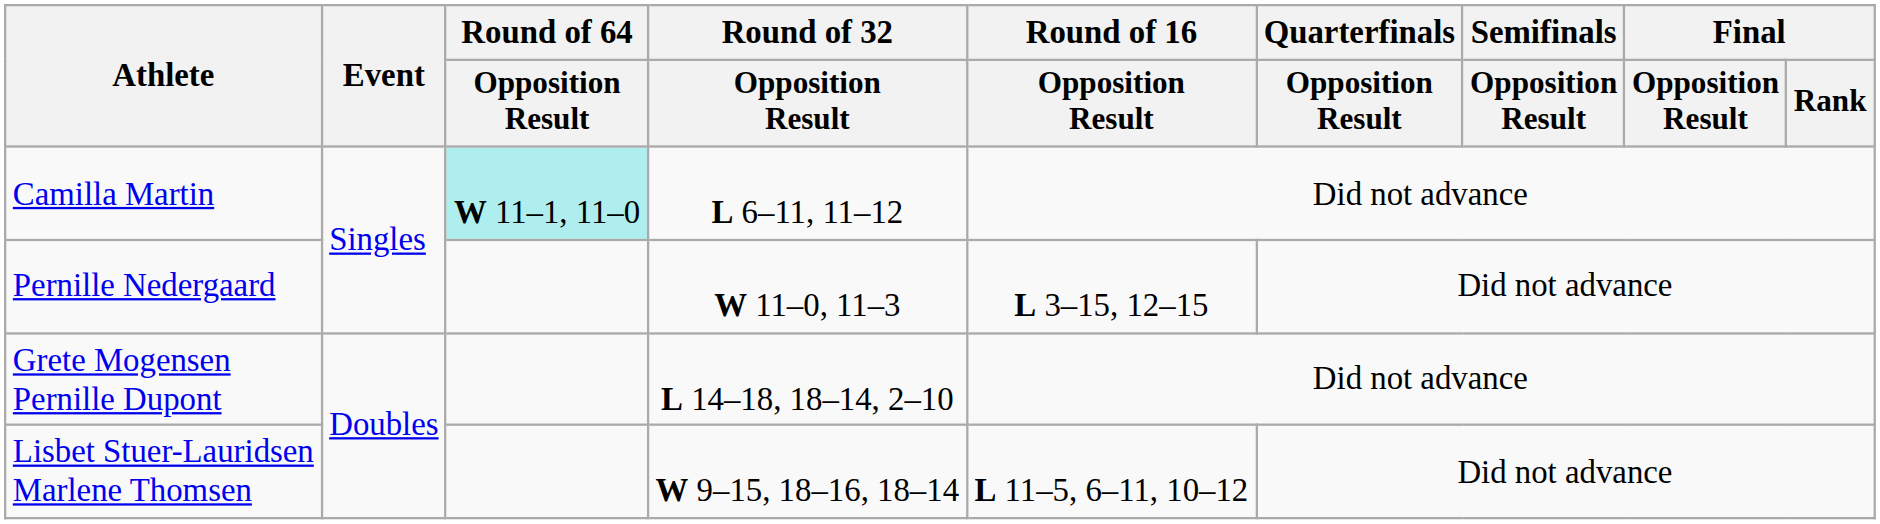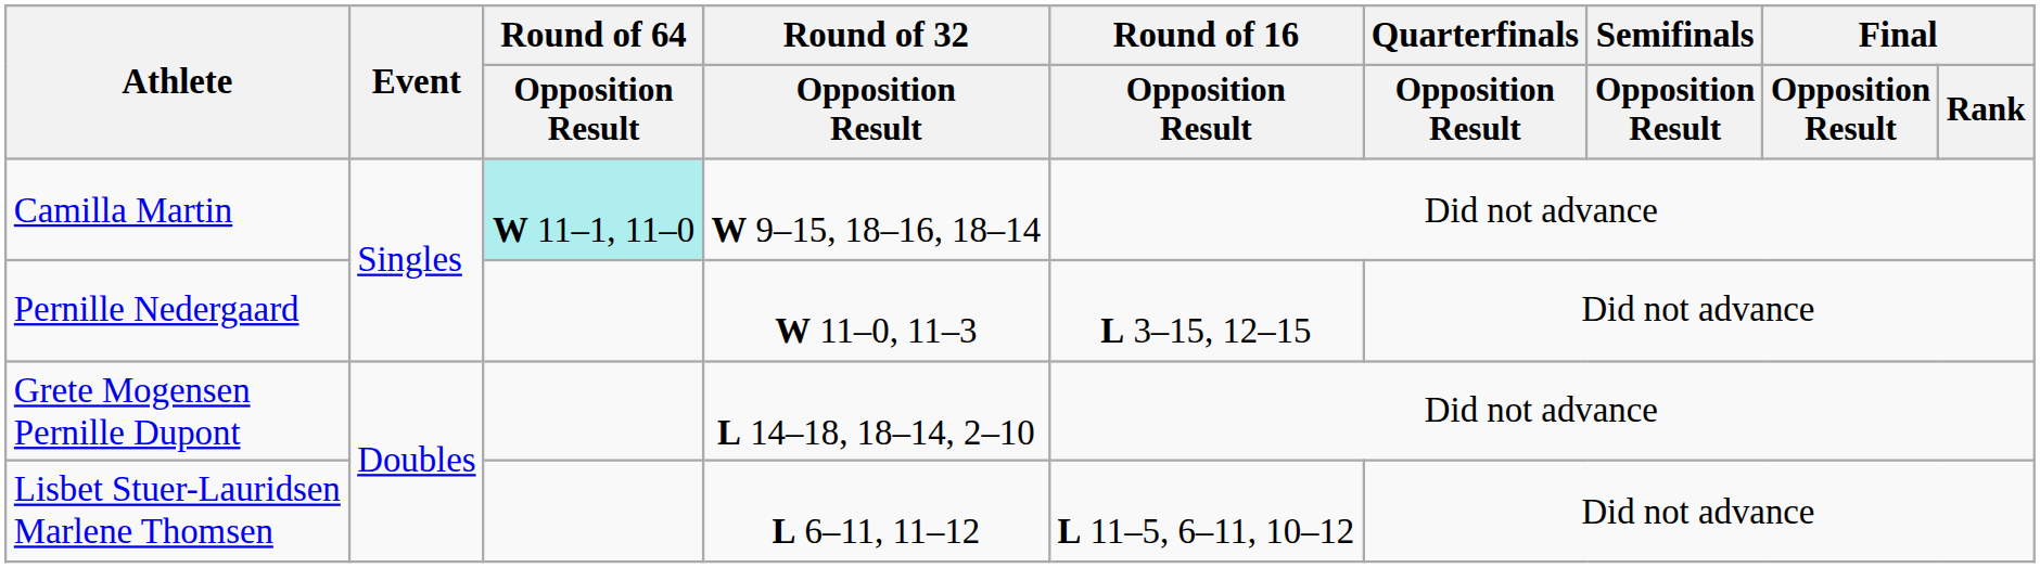 <table class="wikitable" style="font-size:90%">
 <tr>
 <th rowspan="2">Athlete</th>
 <th rowspan="2">Event</th>
 <th>Round of 64</th>
 <th>Round of 32</th>
 <th>Round of 16</th>
 <th>Quarterfinals</th>
 <th>Semifinals</th>
 <th colspan=2>Final</th>
 </tr>
 <tr style="font-size:95%">
 <th>Opposition<br>Result</th>
 <th>Opposition<br>Result</th>
 <th>Opposition<br>Result</th>
 <th>Opposition<br>Result</th>
 <th>Opposition<br>Result</th>
 <th>Opposition<br>Result</th>
 <th>Rank</th>
 </tr>
 <tr align=center>
 <td align=left><a href='#'>Camilla Martin</a></td>
 <td align=left rowspan=2><a href='#'>Singles</a></td>
 <td style="background: paleturquoise;"><br><strong>W</strong> 11–1, 11–0</td>
-<td><br><strong>L</strong> 6–11, 11–12</td>
+<td><br><strong>W</strong> 9–15, 18–16, 18–14</td>
 <td colspan=5>Did not advance</td>
 </tr>
 <tr align=center>
 <td align=left><a href='#'>Pernille Nedergaard</a></td>
 <td></td>
 <td><br><strong>W</strong> 11–0, 11–3</td>
 <td><br><strong>L</strong> 3–15, 12–15</td>
 <td colspan=4>Did not advance</td>
 </tr>
 <tr align=center>
 <td align=left><a href='#'>Grete Mogensen</a><br><a href='#'>Pernille Dupont</a></td>
 <td align=left rowspan=2><a href='#'>Doubles</a></td>
 <td></td>
 <td><br><strong>L</strong> 14–18, 18–14, 2–10</td>
 <td colspan=5>Did not advance</td>
 </tr>
 <tr align=center>
 <td align=left><a href='#'>Lisbet Stuer-Lauridsen</a><br><a href='#'>Marlene Thomsen</a></td>
 <td></td>
-<td><br><strong>W</strong> 9–15, 18–16, 18–14</td>
+<td><br><strong>L</strong> 6–11, 11–12</td>
 <td><br><strong>L</strong> 11–5, 6–11, 10–12</td>
 <td colspan=4>Did not advance</td>
 </tr>
 </table>
